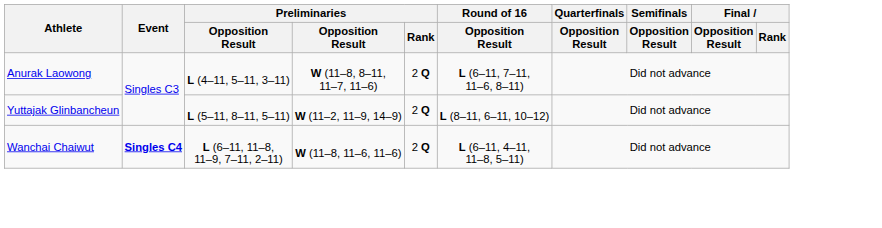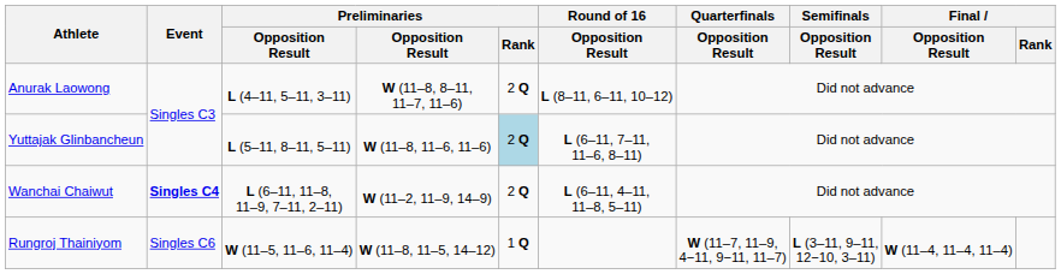 <table class=wikitable style="font-size:90%">
 <tr>
 <th rowspan="2">Athlete</th>
 <th rowspan="2">Event</th>
 <th colspan="3">Preliminaries</th>
 <th>Round of 16</th>
 <th>Quarterfinals</th>
 <th>Semifinals</th>
 <th colspan="2">Final / </th>
 </tr>
 <tr>
 <th>Opposition<br>Result</th>
 <th>Opposition<br>Result</th>
 <th>Rank</th>
 <th>Opposition<br>Result</th>
 <th>Opposition<br>Result</th>
 <th>Opposition<br>Result</th>
 <th>Opposition<br>Result</th>
 <th>Rank</th>
 </tr>
 <tr align=center>
 <td align=left><a href='#'>Anurak Laowong</a></td>
 <td align=left rowspan="2"><a href='#'>Singles C3</a></td>
 <td><br><strong>L</strong> (4–11, 5–11, 3–11)</td>
 <td><br><strong>W</strong> (11–8, 8–11, <br> 11–7, 11–6)</td>
 <td>2 <strong>Q</strong></td>
-<td><br><strong>L</strong> (6–11, 7–11, <br> 11–6, 8–11)</td>
+<td><br><strong>L</strong> (8–11, 6–11, 10–12)</td>
 <td colspan=4>Did not advance</td>
 </tr>
 <tr align=center>
 <td align=left><a href='#'>Yuttajak Glinbancheun</a></td>
 <td><br><strong>L</strong> (5–11, 8–11, 5–11)</td>
-<td><br><strong>W</strong> (11–2, 11–9, 14–9)</td>
-<td>2 <strong>Q</strong></td>
-<td><br><strong>L</strong> (8–11, 6–11, 10–12)</td>
+<td><br><strong>W</strong> (11–8, 11–6, 11–6)</td>
+<td style="background: lightblue;">2 <strong>Q</strong></td>
+<td><br><strong>L</strong> (6–11, 7–11, <br> 11–6, 8–11)</td>
 <td colspan=4>Did not advance</td>
 </tr>
 <tr align=center>
 <td align=left><a href='#'>Wanchai Chaiwut</a></td>
 <td align=left><strong><a href='#'>Singles C4</a></strong></td>
 <td><br><strong>L</strong> (6–11, 11–8, <br> 11–9, 7–11, 2–11)</td>
-<td><br><strong>W</strong> (11–8, 11–6, 11–6)</td>
+<td><br><strong>W</strong> (11–2, 11–9, 14–9)</td>
 <td>2 <strong>Q</strong></td>
 <td><br><strong>L</strong> (6–11, 4–11, <br> 11–8, 5–11)</td>
 <td colspan=4>Did not advance</td>
 </tr>
+<tr align=center>
+<td align=left><a href='#'>Rungroj Thainiyom</a></td>
+<td align=left><a href='#'>Singles C6</a></td>
+<td><br><strong>W</strong> (11–5, 11–6, 11–4)</td>
+<td><br><strong>W</strong> (11–8, 11–5, 14–12)</td>
+<td>1 <strong>Q</strong></td>
+<td></td>
+<td><br><strong>W</strong> (11–7, 11–9, <br> 4−11, 9−11, 11–7)</td>
+<td><br><strong>L</strong> (3–11, 9–11, <br> 12−10, 3–11)</td>
+<td><br><strong>W</strong> (11–4, 11–4, 11–4)</td>
+<td></td>
+</tr>
 </table>
